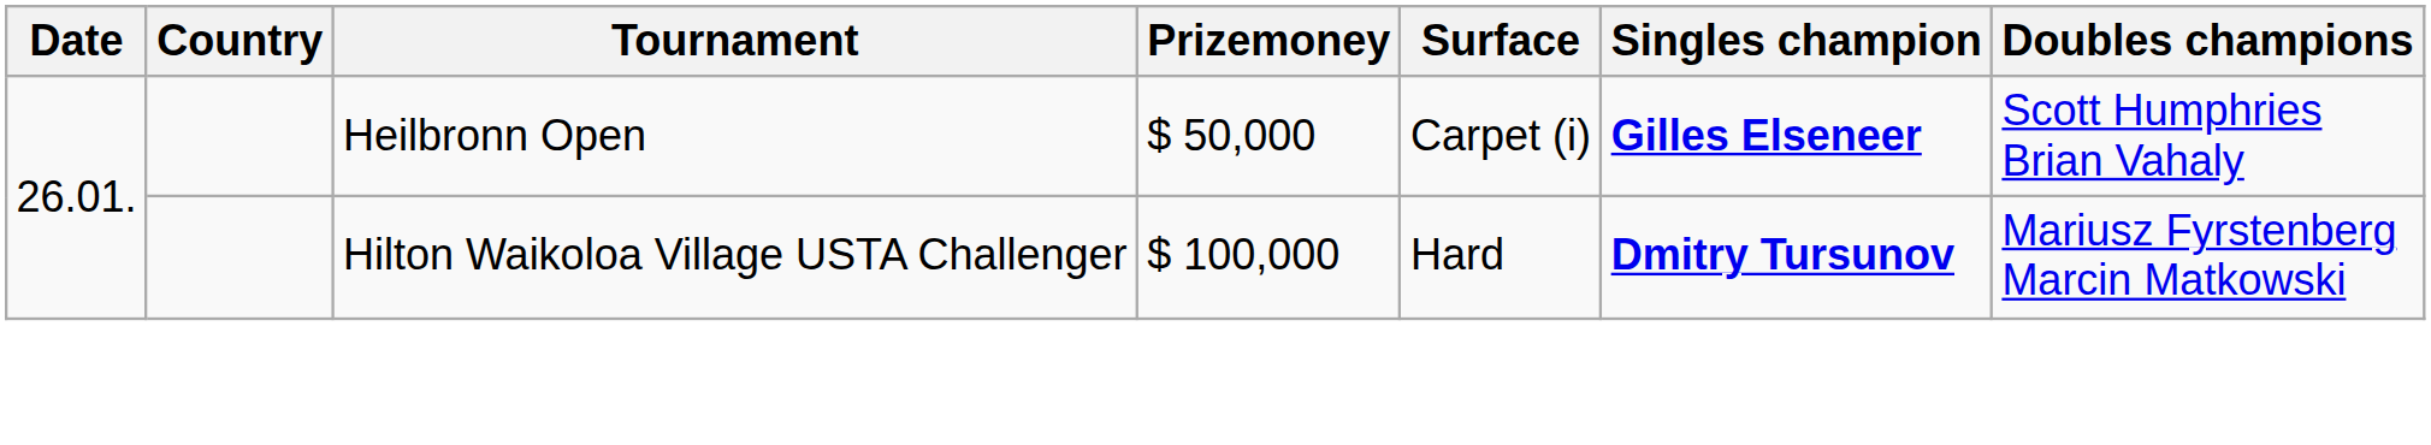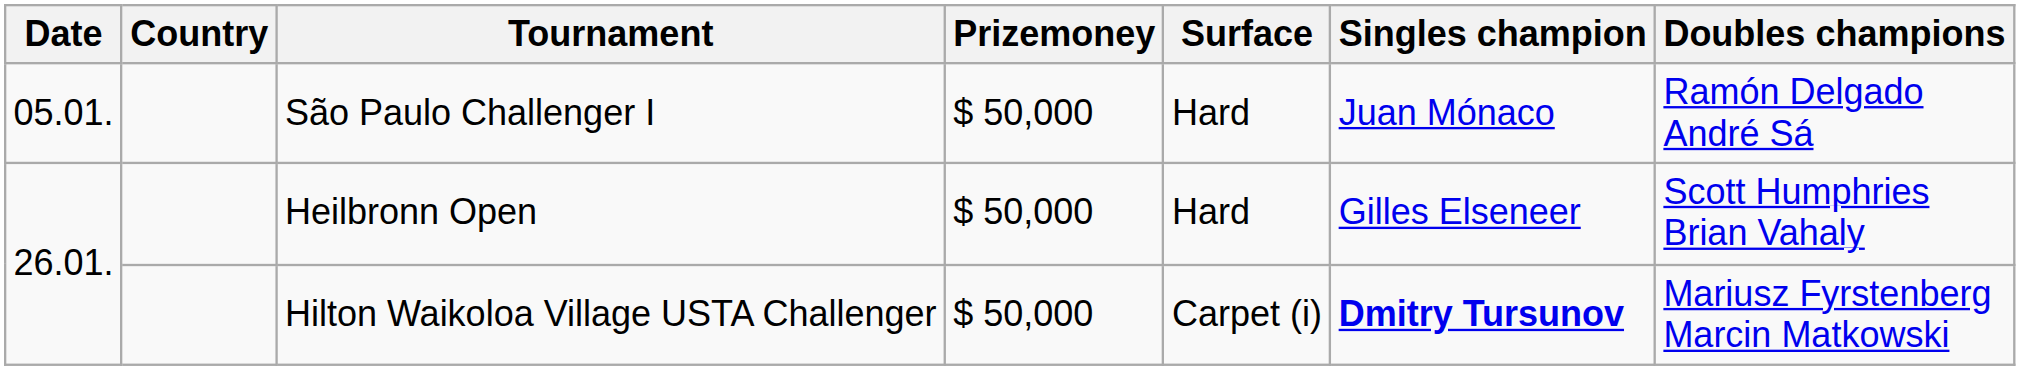 <table class="sortable wikitable" style=font-size:97%>
 <tr>
 <th>Date</th>
 <th>Country</th>
 <th>Tournament</th>
 <th>Prizemoney</th>
 <th>Surface</th>
 <th>Singles champion</th>
 <th>Doubles champions</th>
 </tr>
 <tr>
+<td>05.01.</td>
+<td></td>
+<td>São Paulo Challenger I</td>
+<td>$ 50,000</td>
+<td>Hard</td>
+<td> <a href='#'>Juan Mónaco</a></td>
+<td> <a href='#'>Ramón Delgado</a> <br>  <a href='#'>André Sá</a></td>
+</tr>
+<tr>
 <td rowspan="2">26.01.</td>
 <td></td>
 <td>Heilbronn Open</td>
 <td>$ 50,000</td>
-<td>Carpet (i)</td>
-<td><strong> <a href='#'>Gilles Elseneer</a></strong></td>
+<td>Hard</td>
+<td> <a href='#'>Gilles Elseneer</a></td>
 <td> <a href='#'>Scott Humphries</a><br> <a href='#'>Brian Vahaly</a></td>
 </tr>
 <tr>
 <td></td>
 <td>Hilton Waikoloa Village USTA Challenger</td>
-<td>$ 100,000</td>
-<td>Hard</td>
+<td>$ 50,000</td>
+<td>Carpet (i)</td>
 <td><strong> <a href='#'>Dmitry Tursunov</a></strong></td>
 <td> <a href='#'>Mariusz Fyrstenberg</a> <br>  <a href='#'>Marcin Matkowski</a></td>
 </tr>
 </table>
